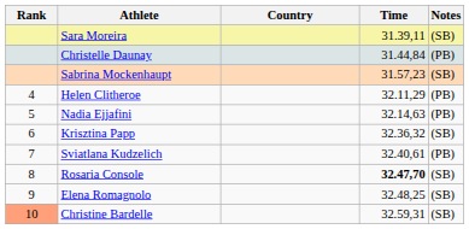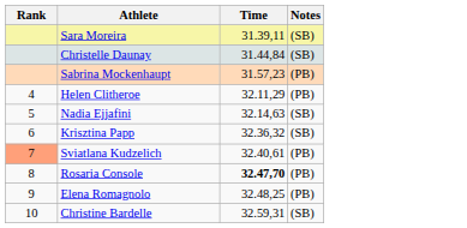 <table class = "wikitable">
 <tr>
 <th width = 60>Rank</th>
 <th width = 200>Athlete</th>
-<th width = 170>Country</th>
 <th width = 80>Time</th>
 <th>Notes</th>
 </tr>
 <tr bgcolor="#F7F6A8">
 <td align=center></td>
 <td><a href='#'>Sara Moreira</a></td>
-<td></td>
 <td align="right">31.39,11</td>
 <td>(SB)</td>
 </tr>
 <tr bgcolor="#DCE5E5">
 <td align=center></td>
 <td><a href='#'>Christelle Daunay</a></td>
-<td></td>
 <td align="right">31.44,84</td>
-<td>(PB)</td>
+<td>(SB)</td>
 </tr>
 <tr bgcolor="#FFDAB9">
 <td align=center></td>
 <td><a href='#'>Sabrina Mockenhaupt</a></td>
-<td></td>
 <td align="right">31.57,23</td>
-<td>(SB)</td>
+<td>(PB)</td>
 </tr>
 <tr>
 <td align=center>4</td>
 <td><a href='#'>Helen Clitheroe</a></td>
-<td></td>
 <td align="right">32.11,29</td>
 <td>(PB)</td>
 </tr>
 <tr>
 <td align=center>5</td>
 <td><a href='#'>Nadia Ejjafini</a></td>
-<td></td>
 <td align="right">32.14,63</td>
-<td>(PB)</td>
+<td>(SB)</td>
 </tr>
 <tr>
 <td align=center>6</td>
 <td><a href='#'>Krisztina Papp</a></td>
-<td></td>
 <td align="right">32.36,32</td>
 <td>(SB)</td>
 </tr>
 <tr>
-<td align=center>7</td>
+<td align=center style="background: lightsalmon;">7</td>
 <td><a href='#'>Sviatlana Kudzelich</a></td>
-<td></td>
 <td align="right">32.40,61</td>
 <td>(PB)</td>
 </tr>
 <tr>
 <td align=center>8</td>
 <td><a href='#'>Rosaria Console</a></td>
-<td></td>
 <td align="right"><strong>32.47,70</strong></td>
-<td>(SB)</td>
+<td>(PB)</td>
 </tr>
 <tr>
 <td align=center>9</td>
 <td><a href='#'>Elena Romagnolo</a></td>
-<td></td>
 <td align="right">32.48,25</td>
-<td>(SB)</td>
+<td>(PB)</td>
 </tr>
 <tr>
-<td align=center style="background: lightsalmon;">10</td>
+<td align=center>10</td>
 <td><a href='#'>Christine Bardelle</a></td>
-<td></td>
 <td align="right">32.59,31</td>
 <td>(SB)</td>
 </tr>
 </table>
